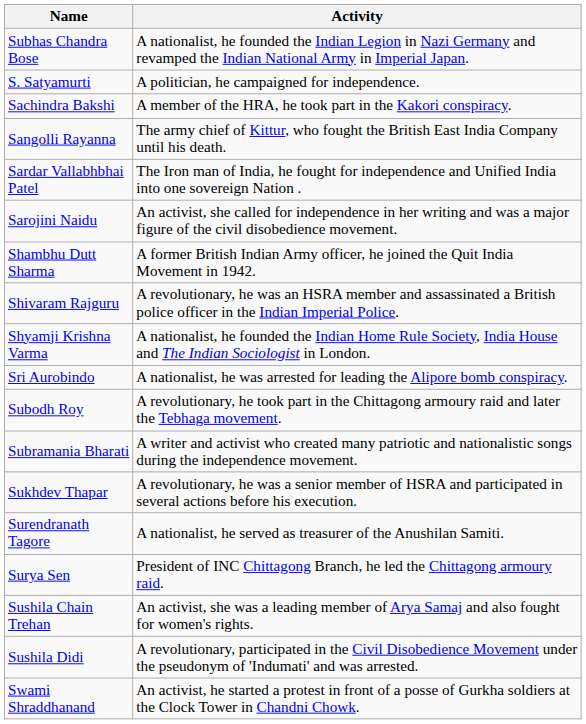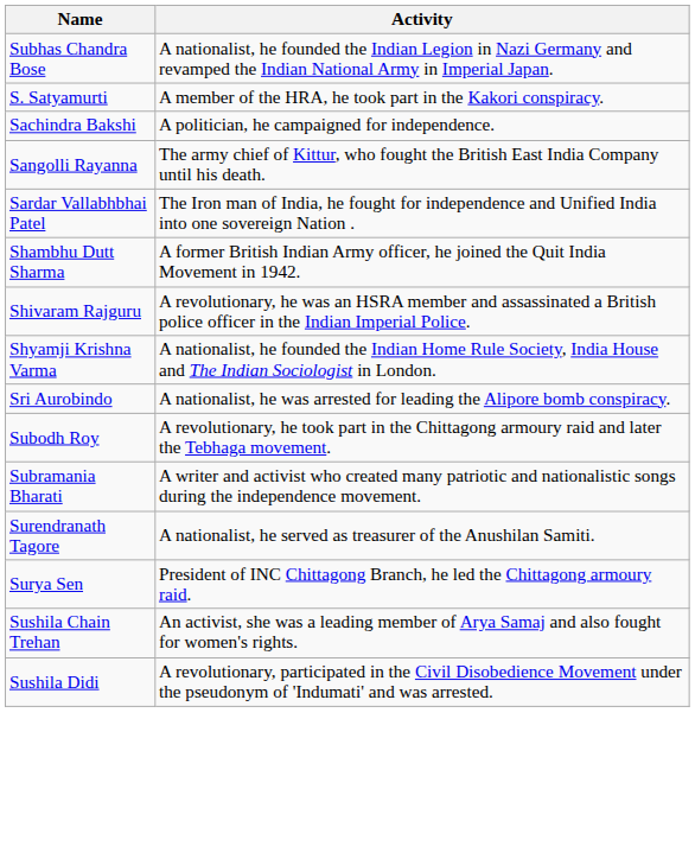 <table class="wikitable">
 <tr>
 <th>Name</th>
 <th>Activity</th>
 </tr>
 <tr>
 <td><a href='#'>Subhas Chandra Bose</a></td>
 <td>A nationalist, he founded the <a href='#'>Indian Legion</a> in <a href='#'>Nazi Germany</a> and revamped the <a href='#'>Indian National Army</a> in <a href='#'>Imperial Japan</a>.</td>
 </tr>
 <tr>
 <td><a href='#'>S. Satyamurti</a></td>
-<td>A politician, he campaigned for independence.</td>
+<td>A member of the HRA, he took part in the <a href='#'>Kakori conspiracy</a>.</td>
 </tr>
 <tr>
 <td><a href='#'>Sachindra Bakshi</a></td>
-<td>A member of the HRA, he took part in the <a href='#'>Kakori conspiracy</a>.</td>
+<td>A politician, he campaigned for independence.</td>
 </tr>
 <tr>
 <td><a href='#'>Sangolli Rayanna</a></td>
 <td>The army chief of <a href='#'>Kittur</a>, who fought the British East India Company until his death.</td>
 </tr>
 <tr>
 <td><a href='#'>Sardar Vallabhbhai Patel</a></td>
 <td>The Iron man of India, he fought for independence and Unified India into one sovereign Nation .</td>
-</tr>
-<tr>
-<td><a href='#'>Sarojini Naidu</a></td>
-<td>An activist, she called for independence in her writing and was a major figure of the civil disobedience movement.</td>
 </tr>
 <tr>
 <td><a href='#'>Shambhu Dutt Sharma</a></td>
 <td>A former British Indian Army officer, he joined the Quit India Movement in 1942.</td>
 </tr>
 <tr>
 <td><a href='#'>Shivaram Rajguru</a></td>
 <td>A revolutionary, he was an HSRA member and assassinated a British police officer in the <a href='#'>Indian Imperial Police</a>.</td>
 </tr>
 <tr>
 <td><a href='#'>Shyamji Krishna Varma</a></td>
 <td>A nationalist, he founded the <a href='#'>Indian Home Rule Society</a>, <a href='#'>India House</a> and <em><a href='#'>The Indian Sociologist</a></em> in London.</td>
 </tr>
 <tr>
 <td><a href='#'>Sri Aurobindo</a></td>
 <td>A nationalist, he was arrested for leading the <a href='#'>Alipore bomb conspiracy</a>.</td>
 </tr>
 <tr>
 <td><a href='#'>Subodh Roy</a></td>
 <td>A revolutionary, he took part in the Chittagong armoury raid and later the <a href='#'>Tebhaga movement</a>.</td>
 </tr>
 <tr>
 <td><a href='#'>Subramania Bharati</a></td>
 <td>A writer and activist who created many patriotic and nationalistic songs during the independence movement.</td>
 </tr>
 <tr>
-<td><a href='#'>Sukhdev Thapar</a></td>
-<td>A revolutionary, he was a senior member of HSRA and participated in several actions before his execution.</td>
-</tr>
-<tr>
 <td><a href='#'>Surendranath Tagore</a></td>
 <td>A nationalist, he served as treasurer of the Anushilan Samiti.</td>
 </tr>
 <tr>
 <td><a href='#'>Surya Sen</a></td>
 <td>President of INC <a href='#'>Chittagong</a> Branch, he led the <a href='#'>Chittagong armoury raid</a>.</td>
 </tr>
 <tr>
 <td><a href='#'>Sushila Chain Trehan</a></td>
 <td>An activist, she was a leading member of <a href='#'>Arya Samaj</a> and also fought for women's rights.</td>
 </tr>
 <tr>
 <td><a href='#'>Sushila Didi</a></td>
 <td>A revolutionary, participated in the <a href='#'>Civil Disobedience Movement</a> under the pseudonym of 'Indumati' and was arrested.</td>
 </tr>
-<tr>
-<td><a href='#'>Swami Shraddhanand</a></td>
-<td>An activist, he started a protest in front of a posse of Gurkha soldiers at the Clock Tower in <a href='#'>Chandni Chowk</a>.</td>
-</tr>
 </table>
